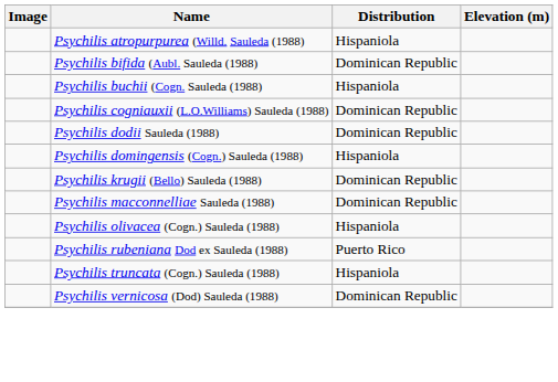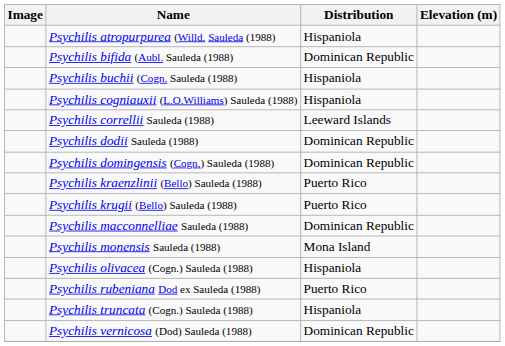 <table class="wikitable">
 <tr>
 <th>Image</th>
 <th>Name</th>
 <th>Distribution</th>
 <th>Elevation (m)</th>
 </tr>
 <tr>
 <td></td>
 <td><em><a href='#'>Psychilis atropurpurea</a></em> <small> (<a href='#'>Willd.</a> <a href='#'>Sauleda</a> (1988)</small></td>
 <td>Hispaniola</td>
 <td></td>
 </tr>
 <tr>
 <td></td>
 <td><em><a href='#'>Psychilis bifida</a></em> <small> (<a href='#'>Aubl.</a> Sauleda (1988)</small></td>
 <td>Dominican Republic</td>
 <td></td>
 </tr>
 <tr>
 <td></td>
 <td><em><a href='#'>Psychilis buchii</a></em> <small> (<a href='#'>Cogn.</a> Sauleda (1988)</small></td>
 <td>Hispaniola</td>
 <td></td>
 </tr>
 <tr>
 <td></td>
 <td><em><a href='#'>Psychilis cogniauxii</a></em> <small> (<a href='#'>L.O.Williams</a>) Sauleda (1988)</small></td>
-<td>Dominican Republic</td>
+<td>Hispaniola</td>
+<td></td>
+</tr>
+<tr>
+<td></td>
+<td><em><a href='#'>Psychilis correllii</a></em> <small> Sauleda (1988)</small></td>
+<td>Leeward Islands</td>
 <td></td>
 </tr>
 <tr>
 <td></td>
 <td><em><a href='#'>Psychilis dodii</a></em> <small> Sauleda (1988)</small></td>
 <td>Dominican Republic</td>
 <td></td>
 </tr>
 <tr>
 <td></td>
 <td><em><a href='#'>Psychilis domingensis</a></em> <small> (<a href='#'>Cogn.</a>) Sauleda (1988)</small></td>
-<td>Hispaniola</td>
+<td>Dominican Republic</td>
+<td></td>
+</tr>
+<tr>
+<td></td>
+<td><em><a href='#'>Psychilis kraenzlinii</a></em> <small> (<a href='#'>Bello</a>) Sauleda (1988)</small></td>
+<td>Puerto Rico</td>
 <td></td>
 </tr>
 <tr>
 <td></td>
 <td><em><a href='#'>Psychilis krugii</a></em> <small> (<a href='#'>Bello</a>) Sauleda (1988)</small></td>
-<td>Dominican Republic</td>
+<td>Puerto Rico</td>
 <td></td>
 </tr>
 <tr>
 <td></td>
 <td><em><a href='#'>Psychilis macconnelliae</a></em> <small> Sauleda (1988)</small></td>
 <td>Dominican Republic</td>
+<td></td>
+</tr>
+<tr>
+<td></td>
+<td><em><a href='#'>Psychilis monensis</a></em> <small> Sauleda (1988)</small></td>
+<td>Mona Island</td>
 <td></td>
 </tr>
 <tr>
 <td></td>
 <td><em><a href='#'>Psychilis olivacea</a></em> <small> (Cogn.) Sauleda (1988)</small></td>
 <td>Hispaniola</td>
 <td></td>
 </tr>
 <tr>
 <td></td>
 <td><em><a href='#'>Psychilis rubeniana</a></em> <small> <a href='#'>Dod</a> ex Sauleda (1988)</small></td>
 <td>Puerto Rico</td>
 <td></td>
 </tr>
 <tr>
 <td></td>
 <td><em><a href='#'>Psychilis truncata</a></em> <small> (Cogn.) Sauleda (1988)</small></td>
 <td>Hispaniola</td>
 <td></td>
 </tr>
 <tr>
 <td></td>
 <td><em><a href='#'>Psychilis vernicosa</a></em> <small> (Dod) Sauleda (1988)</small></td>
 <td>Dominican Republic</td>
 <td></td>
 </tr>
 <tr>
 </tr>
 </table>
